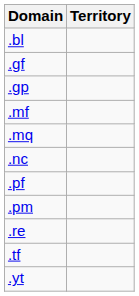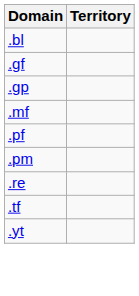 <table class="wikitable">
 <tr>
 <th>Domain</th>
 <th>Territory</th>
 </tr>
 <tr>
 <td><a href='#'>.bl</a></td>
 <td></td>
 </tr>
 <tr>
 <td><a href='#'>.gf</a></td>
 <td></td>
 </tr>
 <tr>
 <td><a href='#'>.gp</a></td>
 <td></td>
 </tr>
 <tr>
 <td><a href='#'>.mf</a></td>
-<td></td>
-</tr>
-<tr>
-<td><a href='#'>.mq</a></td>
-<td></td>
-</tr>
-<tr>
-<td><a href='#'>.nc</a></td>
 <td></td>
 </tr>
 <tr>
 <td><a href='#'>.pf</a></td>
 <td></td>
 </tr>
 <tr>
 <td><a href='#'>.pm</a></td>
 <td></td>
 </tr>
 <tr>
 <td><a href='#'>.re</a></td>
 <td></td>
 </tr>
 <tr>
 <td><a href='#'>.tf</a></td>
 <td></td>
 </tr>
 <tr>
 <td><a href='#'>.yt</a></td>
 <td></td>
 </tr>
 </table>
